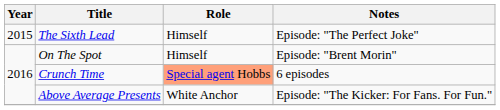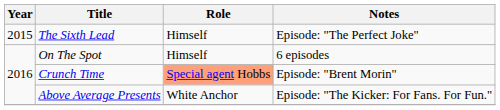 <table class="wikitable sortable">
 <tr>
 <th>Year</th>
 <th>Title</th>
 <th>Role</th>
 <th class="unsortable">Notes</th>
 </tr>
 <tr>
 <td>2015</td>
 <td><em><a href='#'>The Sixth Lead</a></em></td>
 <td>Himself</td>
 <td>Episode: "The Perfect Joke"</td>
 </tr>
 <tr>
 <td rowspan="3">2016</td>
 <td><em>On The Spot</em></td>
 <td>Himself</td>
-<td>Episode: "Brent Morin"</td>
+<td>6 episodes</td>
 </tr>
 <tr>
 <td><em><a href='#'>Crunch Time</a></em></td>
 <td style="background: lightsalmon;"><a href='#'>Special agent</a> Hobbs</td>
-<td>6 episodes</td>
+<td>Episode: "Brent Morin"</td>
 </tr>
 <tr>
 <td><em><a href='#'>Above Average Presents</a></em></td>
 <td>White Anchor</td>
 <td>Episode: "The Kicker: For Fans. For Fun."</td>
 </tr>
 <tr>
 </tr>
 </table>
